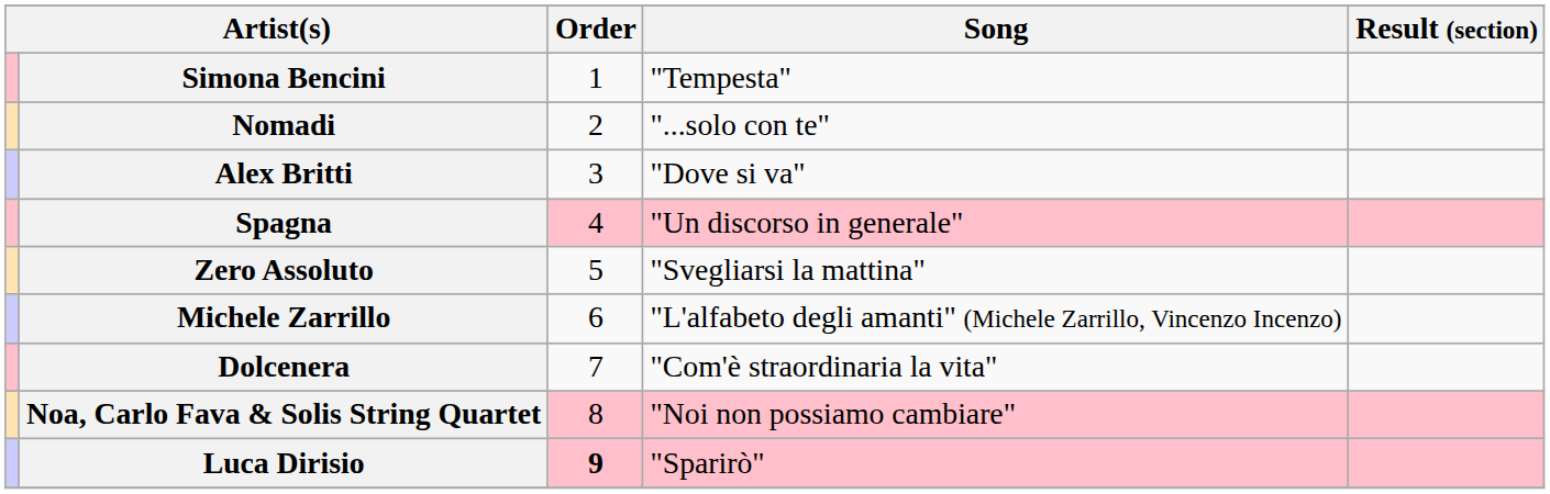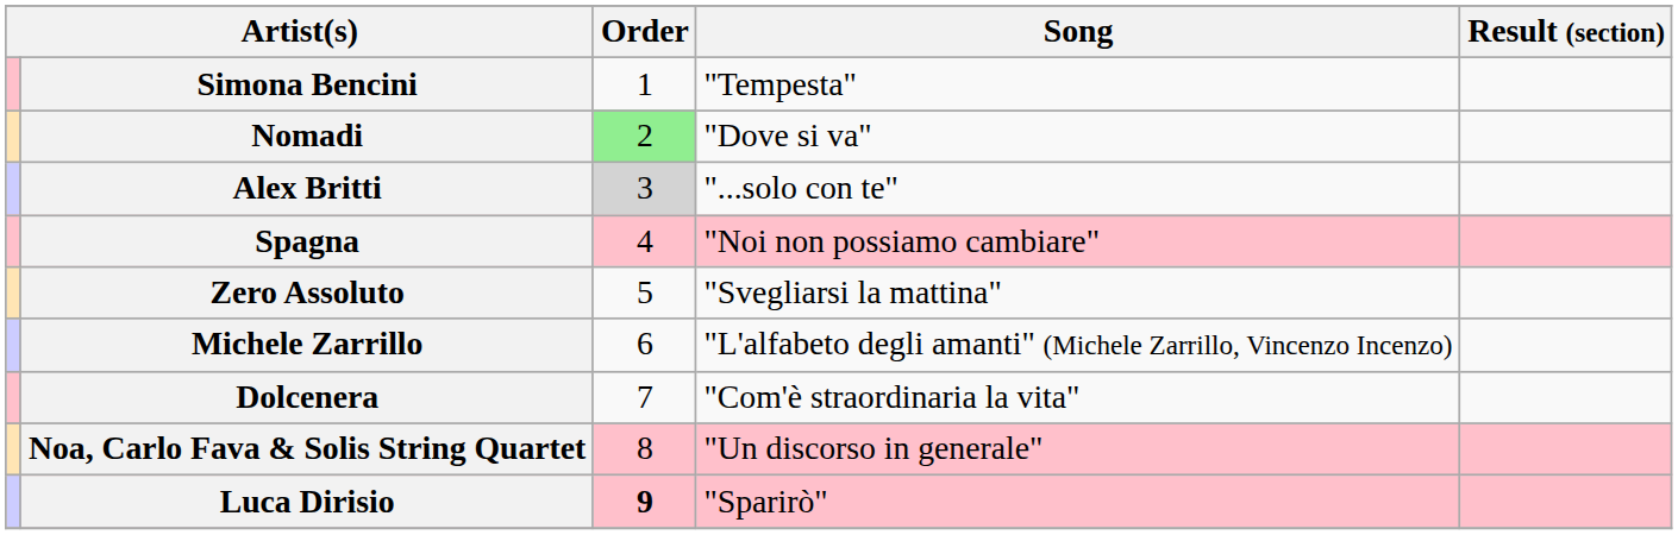 <table class="wikitable plainrowheaders sortable">
 <tr>
 </tr>
 <tr>
 <th colspan="2">Artist(s)</th>
 <th>Order</th>
 <th>Song</th>
 <th>Result <small>(section)</small></th>
 </tr>
 <tr>
 <th scope="row" style="background:#FFC0CB"></th>
 <th scope="row">Simona Bencini</th>
 <td style="text-align:center;">1</td>
 <td>"Tempesta"</td>
 <td style="text-align:center;"></td>
 </tr>
 <tr>
 <th scope="row" style="background:#FFE5B4"></th>
 <th scope="row">Nomadi</th>
-<td style="text-align:center;">2</td>
-<td>"...solo con te"</td>
+<td style="background: lightgreen; text-align:center;">2</td>
+<td>"Dove si va"</td>
 <td style="text-align:center;"></td>
 </tr>
 <tr>
 <th scope="row" style="background:#CCCCFF"></th>
 <th scope="row">Alex Britti</th>
-<td style="text-align:center;">3</td>
-<td>"Dove si va"</td>
+<td style="background: lightgrey; text-align:center;">3</td>
+<td>"...solo con te"</td>
 <td style="text-align:center;"></td>
 </tr>
 <tr style="background-color:pink;">
 <th scope="row" style="background:#FFC0CB"></th>
 <th scope="row">Spagna</th>
 <td style="text-align:center;">4</td>
-<td>"Un discorso in generale"</td>
+<td>"Noi non possiamo cambiare"</td>
 <td style="text-align:center;"></td>
 </tr>
 <tr>
 <th scope="row" style="background:#FFE5B4"></th>
 <th scope="row">Zero Assoluto</th>
 <td style="text-align:center;">5</td>
 <td>"Svegliarsi la mattina"</td>
 <td style="text-align:center;"></td>
 </tr>
 <tr>
 <th scope="row" style="background:#CCCCFF"></th>
 <th scope="row">Michele Zarrillo</th>
 <td style="text-align:center;">6</td>
 <td>"L'alfabeto degli amanti" <small>(Michele Zarrillo, Vincenzo Incenzo)</small></td>
 <td style="text-align:center;"></td>
 </tr>
 <tr>
 <th scope="row" style="background:#FFC0CB"></th>
 <th scope="row">Dolcenera</th>
 <td style="text-align:center;">7</td>
 <td>"Com'è straordinaria la vita"</td>
 <td style="text-align:center;"></td>
 </tr>
 <tr style="background:pink;">
 <th scope="row" style="background:#FFE5B4"></th>
 <th scope="row">Noa, Carlo Fava & Solis String Quartet</th>
 <td style="text-align:center;">8</td>
-<td>"Noi non possiamo cambiare"</td>
+<td>"Un discorso in generale"</td>
 <td style="text-align:center;"></td>
 </tr>
 <tr style="background:pink;">
 <th scope="row" style="background:#CCCCFF"></th>
 <th scope="row">Luca Dirisio</th>
 <td style="text-align:center;"><strong>9</strong></td>
 <td>"Sparirò"</td>
 <td style="text-align:center;"></td>
 </tr>
 <tr>
 </tr>
 </table>
